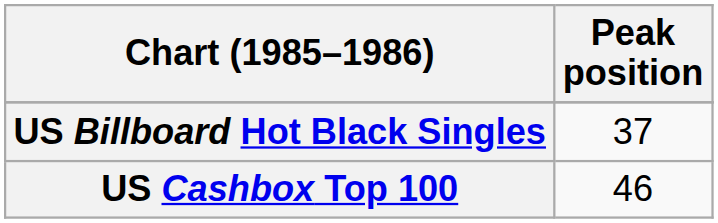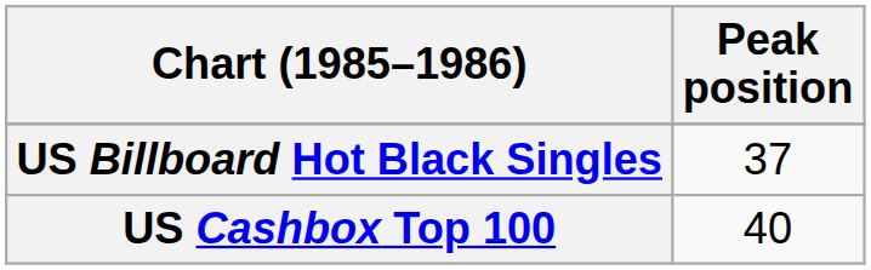 <table class="wikitable sortable plainrowheaders" style="text-align:center">
 <tr>
 <th scope="col">Chart (1985–1986)</th>
 <th scope="col">Peak<br> position</th>
 </tr>
 <tr>
 </tr>
 <tr>
 </tr>
 <tr>
 <th scope="row">US <em>Billboard</em> <a href='#'>Hot Black Singles</a></th>
 <td style="text-align:center;">37</td>
 </tr>
 <tr>
 <th scope="row">US <a href='#'><em>Cashbox</em> Top 100</a></th>
-<td style="text-align:center;">46</td>
+<td style="text-align:center;">40</td>
 </tr>
 </table>
